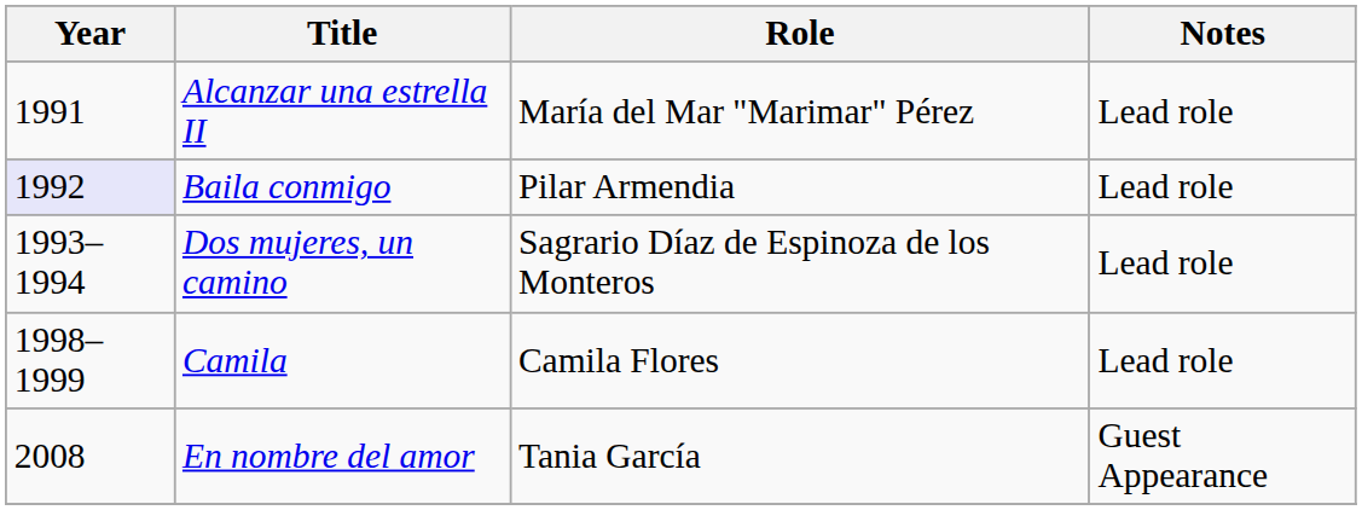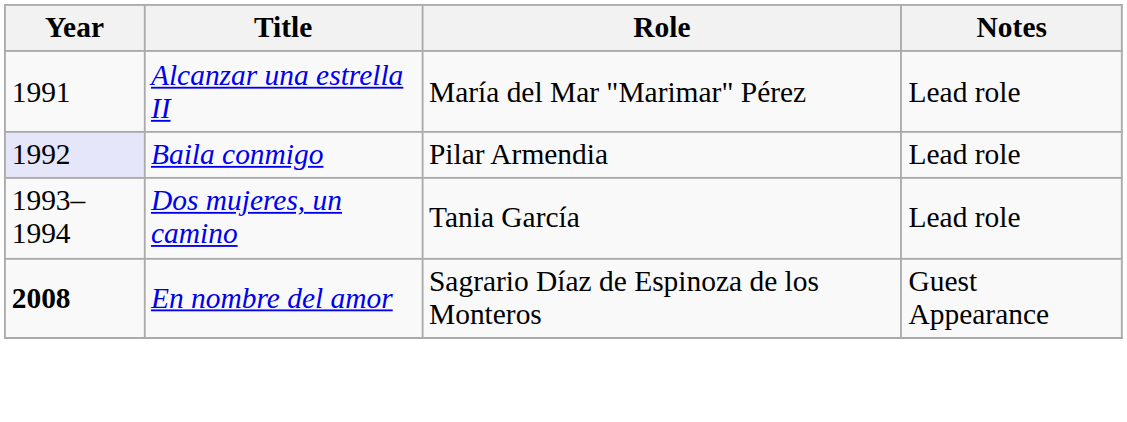 <table class="wikitable sortable">
 <tr>
 <th>Year</th>
 <th>Title</th>
 <th>Role</th>
 <th>Notes</th>
 </tr>
 <tr>
 <td>1991</td>
 <td><em><a href='#'>Alcanzar una estrella II</a></em></td>
 <td>María del Mar "Marimar" Pérez</td>
 <td>Lead role</td>
 </tr>
 <tr>
 <td style="background: lavender;">1992</td>
 <td><em><a href='#'>Baila conmigo</a></em></td>
 <td>Pilar Armendia</td>
 <td>Lead role</td>
 </tr>
 <tr>
 <td>1993–1994</td>
 <td><em><a href='#'>Dos mujeres, un camino</a></em></td>
-<td>Sagrario Díaz de Espinoza de los Monteros</td>
+<td>Tania García</td>
 <td>Lead role</td>
 </tr>
 <tr>
-<td>1998–1999</td>
-<td><em><a href='#'>Camila</a></em></td>
-<td>Camila Flores</td>
-<td>Lead role</td>
-</tr>
-<tr>
-<td>2008</td>
+<td><strong>2008</strong></td>
 <td><em><a href='#'>En nombre del amor</a></em></td>
-<td>Tania García</td>
+<td>Sagrario Díaz de Espinoza de los Monteros</td>
 <td>Guest Appearance</td>
 </tr>
 <tr>
 </tr>
 </table>
